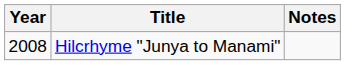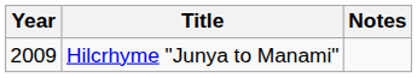 <table class="wikitable">
 <tr>
 <th>Year</th>
 <th>Title</th>
 <th>Notes</th>
 </tr>
 <tr>
-<td>2008</td>
+<td>2009</td>
 <td><a href='#'>Hilcrhyme</a> "Junya to Manami"</td>
 <td></td>
 </tr>
 </table>
